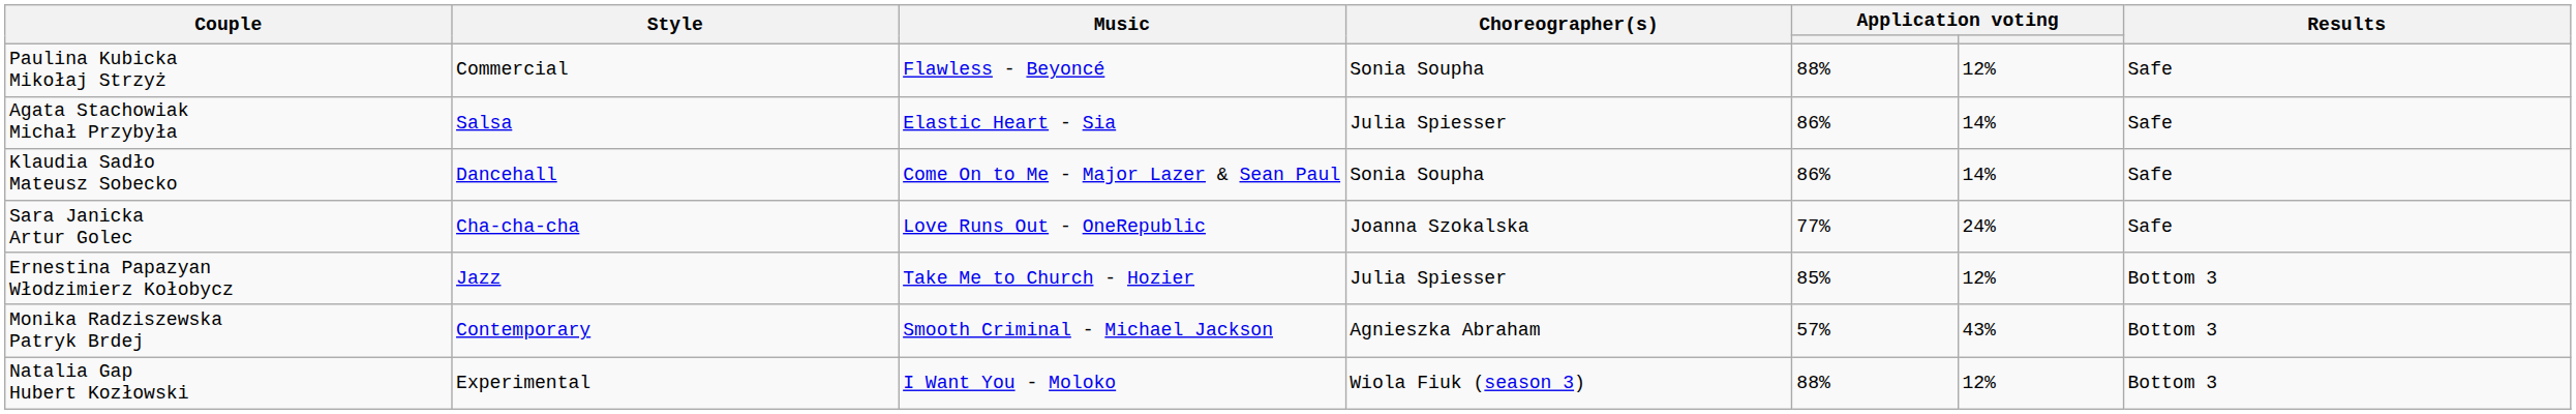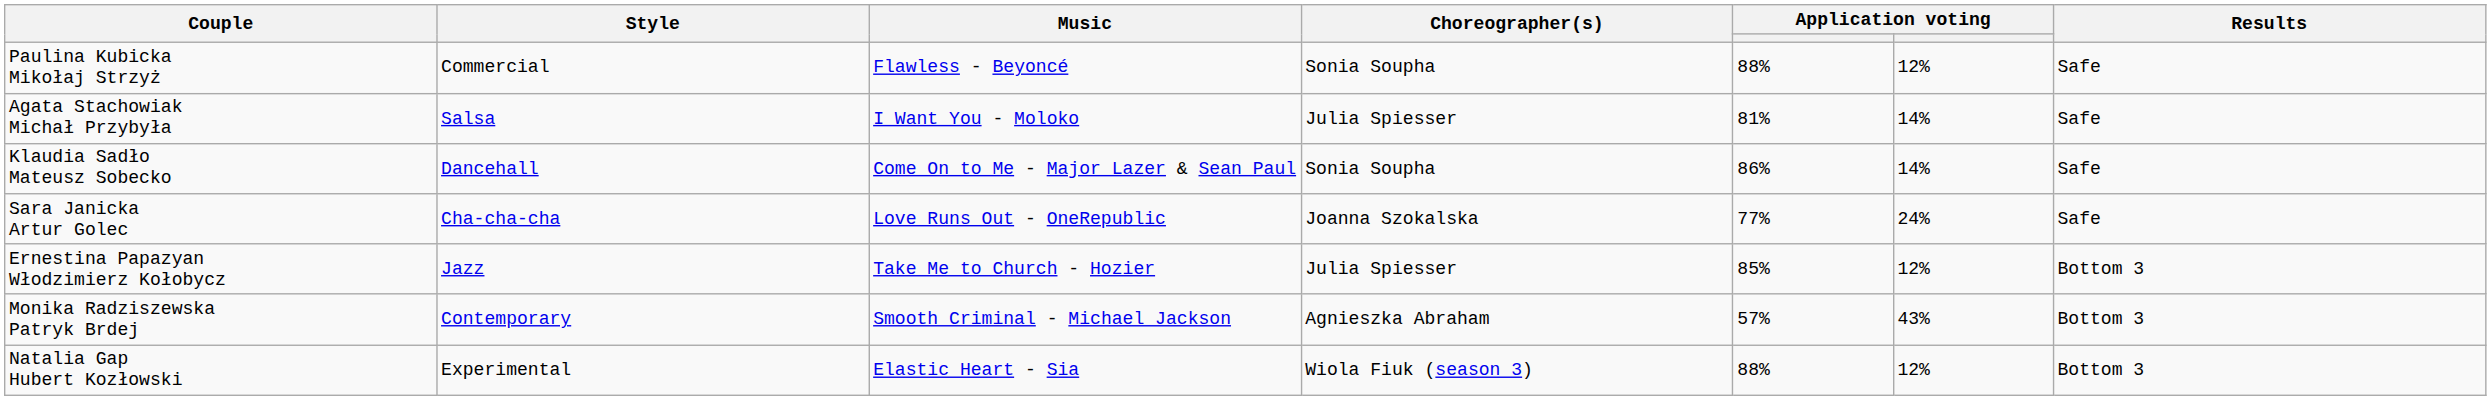 <table class="wikitable" style="width:90%;">
 <tr>
 <th scope="col" rowspan="2" class="unsortable" style="width:17em;">Couple</th>
 <th scope="col" rowspan="2" class="unsortable" style="width:17em;">Style</th>
 <th scope="col" rowspan="2" class="unsortable" style="width:17em;">Music</th>
 <th scope="col" rowspan="2" class="unsortable" style="width:17em;">Choreographer(s)</th>
 <th scope="col" colspan="2" class="unsortable" style="width:10em;">Application voting</th>
 <th scope="col" rowspan="2" class="unsortable" style="width:17em;">Results</th>
 </tr>
 <tr>
 <th scope="col" style="width:6em;"></th>
 <th scope="col" style="width:6em;"></th>
 </tr>
 <tr>
 <td>Paulina Kubicka<br>Mikołaj Strzyż</td>
 <td>Commercial</td>
 <td><a href='#'>Flawless</a> - <a href='#'>Beyoncé</a></td>
 <td>Sonia Soupha</td>
 <td>88%</td>
 <td>12%</td>
 <td>Safe</td>
 </tr>
 <tr>
 <td>Agata Stachowiak<br>Michał Przybyła</td>
 <td><a href='#'>Salsa</a></td>
-<td><a href='#'>Elastic Heart</a> - <a href='#'>Sia</a></td>
+<td><a href='#'>I Want You</a> - <a href='#'>Moloko</a></td>
 <td>Julia Spiesser</td>
-<td>86%</td>
+<td>81%</td>
 <td>14%</td>
 <td>Safe</td>
 </tr>
 <tr>
 <td>Klaudia Sadło<br>Mateusz Sobecko</td>
 <td><a href='#'>Dancehall</a></td>
 <td><a href='#'>Come On to Me</a> - <a href='#'>Major Lazer</a> & <a href='#'>Sean Paul</a></td>
 <td>Sonia Soupha</td>
 <td>86%</td>
 <td>14%</td>
 <td>Safe</td>
 </tr>
 <tr>
 <td>Sara Janicka<br>Artur Golec</td>
 <td><a href='#'>Cha-cha-cha</a></td>
 <td><a href='#'>Love Runs Out</a> - <a href='#'>OneRepublic</a></td>
 <td>Joanna Szokalska</td>
 <td>77%</td>
 <td>24%</td>
 <td>Safe</td>
 </tr>
 <tr>
 <td>Ernestina Papazyan<br>Włodzimierz Kołobycz</td>
 <td><a href='#'>Jazz</a></td>
 <td><a href='#'>Take Me to Church</a> - <a href='#'>Hozier</a></td>
 <td>Julia Spiesser</td>
 <td>85%</td>
 <td>12%</td>
 <td>Bottom 3</td>
 </tr>
 <tr>
 <td>Monika Radziszewska<br>Patryk Brdej</td>
 <td><a href='#'>Contemporary</a></td>
 <td><a href='#'>Smooth Criminal</a> - <a href='#'>Michael Jackson</a></td>
 <td>Agnieszka Abraham</td>
 <td>57%</td>
 <td>43%</td>
 <td>Bottom 3</td>
 </tr>
 <tr>
 <td>Natalia Gap<br>Hubert Kozłowski</td>
 <td>Experimental</td>
-<td><a href='#'>I Want You</a> - <a href='#'>Moloko</a></td>
+<td><a href='#'>Elastic Heart</a> - <a href='#'>Sia</a></td>
 <td>Wiola Fiuk (<a href='#'>season 3</a>)</td>
 <td>88%</td>
 <td>12%</td>
 <td>Bottom 3</td>
 </tr>
 </table>
